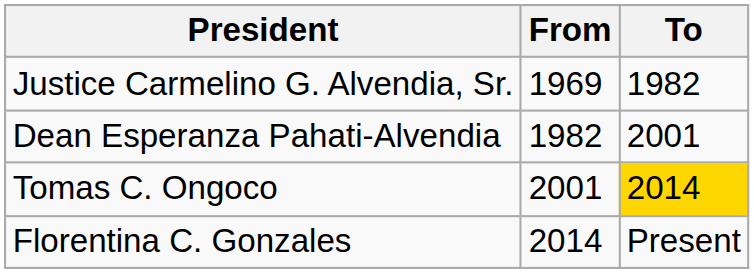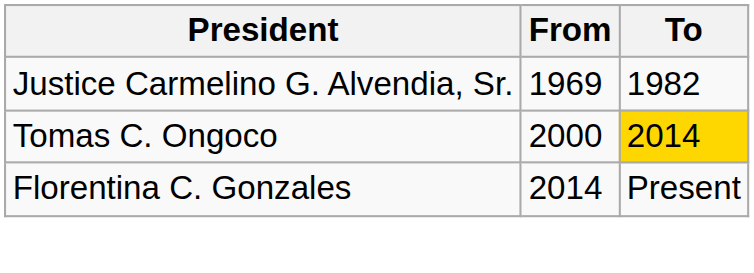 <table class="wikitable">
 <tr>
 <th>President</th>
 <th>From</th>
 <th>To</th>
 </tr>
 <tr>
 <td>Justice Carmelino G. Alvendia, Sr.</td>
 <td>1969</td>
 <td>1982</td>
 </tr>
 <tr>
-<td>Dean Esperanza Pahati-Alvendia</td>
-<td>1982</td>
-<td>2001</td>
-</tr>
-<tr>
 <td>Tomas C. Ongoco</td>
-<td>2001</td>
+<td>2000</td>
 <td style="background: gold;">2014</td>
 </tr>
 <tr>
 <td>Florentina C. Gonzales</td>
 <td>2014</td>
 <td>Present</td>
 </tr>
 </table>
